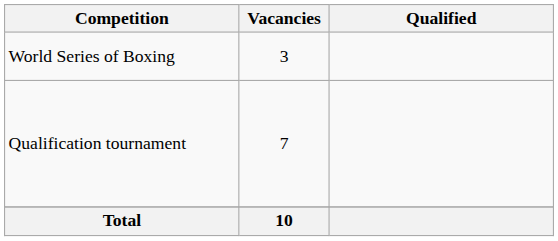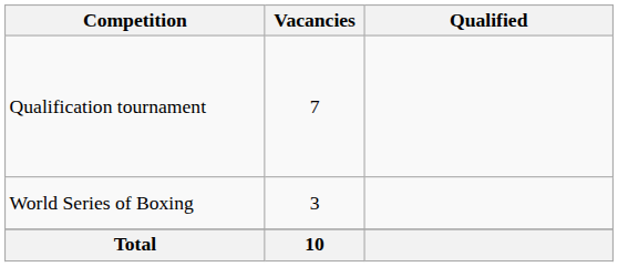 <table class = "wikitable" width=500>
 <tr>
 <th width=300>Competition</th>
 <th width=80>Vacancies</th>
 <th width=300>Qualified</th>
 </tr>
 <tr>
+<td>Qualification tournament</td>
+<td align="center">7</td>
+<td><br><br><br><br><br><br></td>
+</tr>
+<tr>
 <td>World Series of Boxing</td>
 <td align="center">3</td>
 <td><br><br></td>
-</tr>
-<tr>
-<td>Qualification tournament</td>
-<td align="center">7</td>
-<td><br><br><br><br><br><br></td>
 </tr>
 <tr>
 </tr>
 <tr>
 <th>Total</th>
 <th>10</th>
 <th></th>
 </tr>
 </table>
